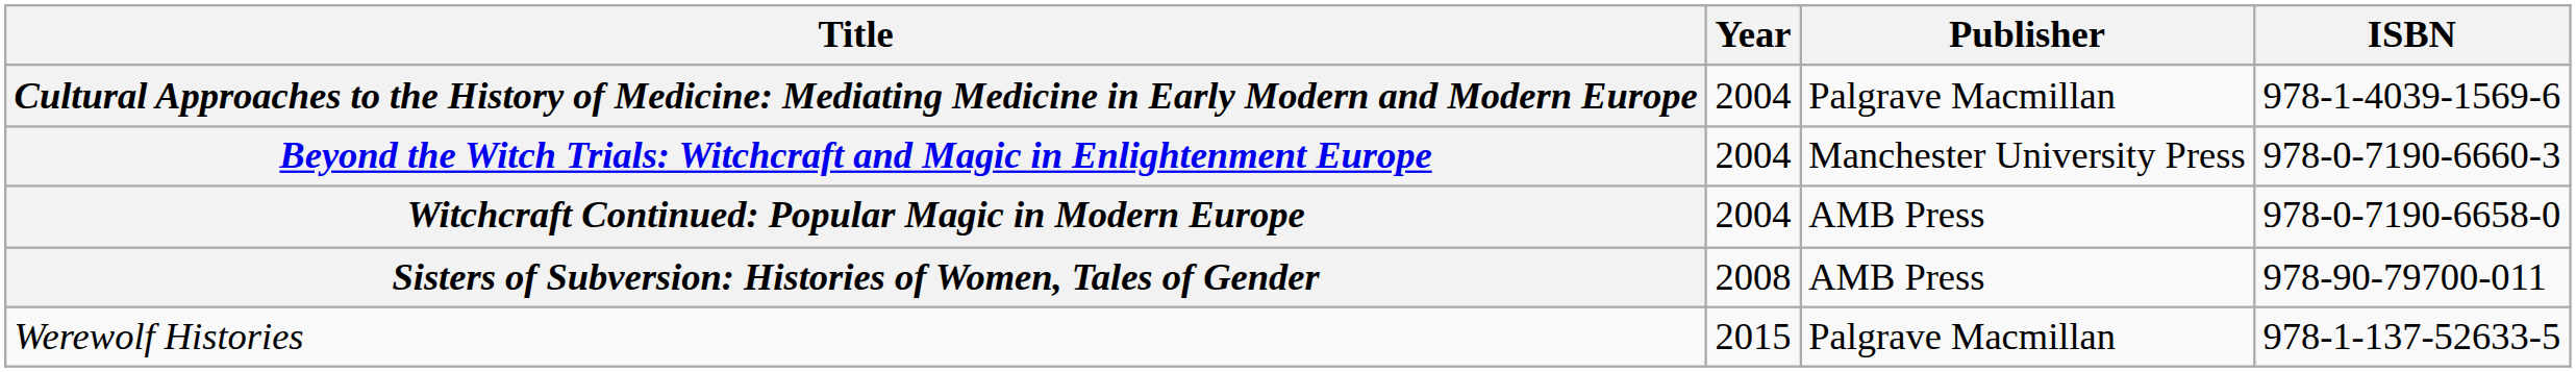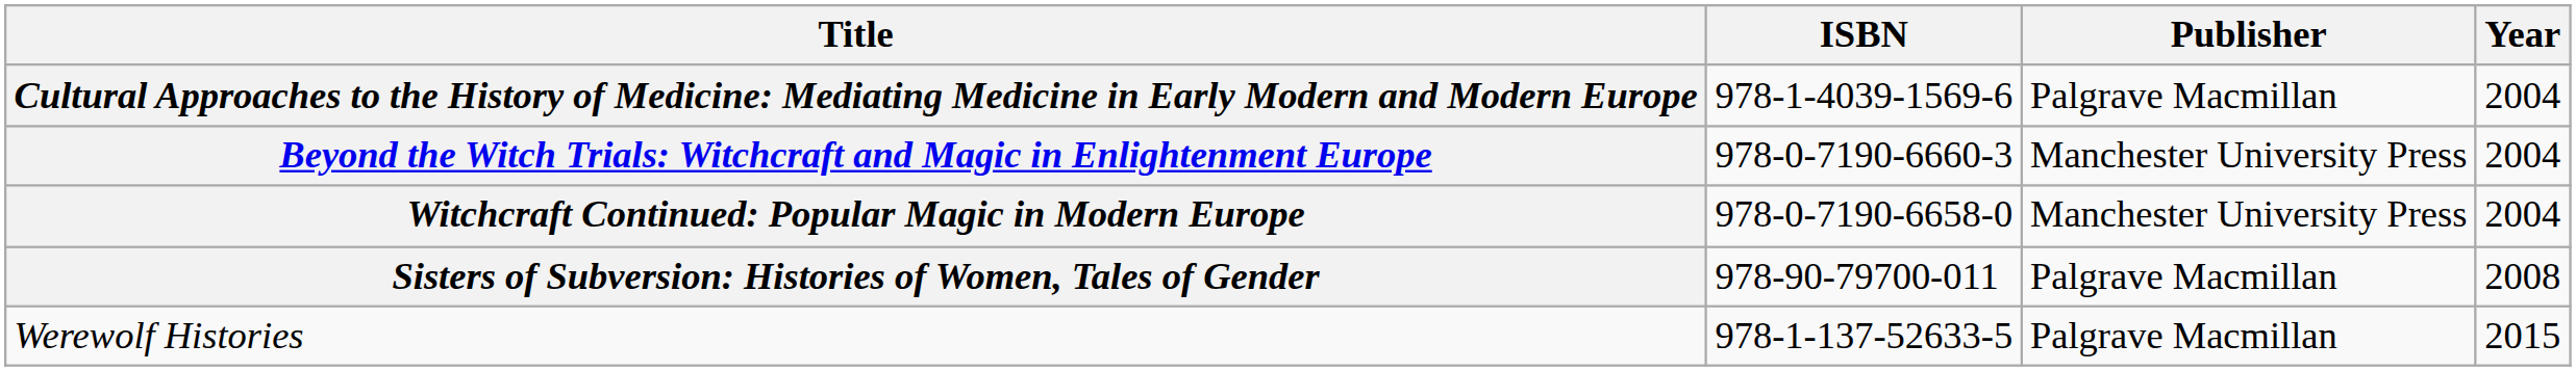 <table class="wikitable plainrowheaders sortable">
 <tr>
 <th scope="col">Title</th>
+<th scope="col" class="unsortable">ISBN</th>
+<th scope="col">Publisher</th>
 <th scope="col">Year</th>
-<th scope="col">Publisher</th>
-<th scope="col" class="unsortable">ISBN</th>
 </tr>
 <tr>
 <th scope="row"><em>Cultural Approaches to the History of Medicine: Mediating Medicine in Early Modern and Modern Europe</em></th>
+<td>978-1-4039-1569-6</td>
+<td>Palgrave Macmillan</td>
 <td>2004</td>
-<td>Palgrave Macmillan</td>
-<td>978-1-4039-1569-6</td>
 </tr>
 <tr>
 <th scope="row"><em><a href='#'>Beyond the Witch Trials: Witchcraft and Magic in Enlightenment Europe</a></em></th>
+<td>978-0-7190-6660-3</td>
+<td>Manchester University Press</td>
 <td>2004</td>
-<td>Manchester University Press</td>
-<td>978-0-7190-6660-3</td>
 </tr>
 <tr>
 <th scope="row"><em>Witchcraft Continued: Popular Magic in Modern Europe</em></th>
+<td>978-0-7190-6658-0</td>
+<td>Manchester University Press</td>
 <td>2004</td>
-<td>AMB Press</td>
-<td>978-0-7190-6658-0</td>
 </tr>
 <tr>
 <th scope="row"><em>Sisters of Subversion: Histories of Women, Tales of Gender</em></th>
+<td>978-90-79700-011</td>
+<td>Palgrave Macmillan</td>
 <td>2008</td>
-<td>AMB Press</td>
-<td>978-90-79700-011</td>
 </tr>
 <tr>
 <td><em>Werewolf Histories</em></td>
+<td>978-1-137-52633-5</td>
+<td>Palgrave Macmillan</td>
 <td>2015</td>
-<td>Palgrave Macmillan</td>
-<td>978-1-137-52633-5</td>
 </tr>
 </table>
